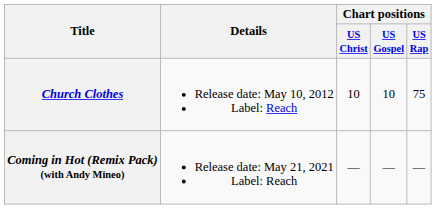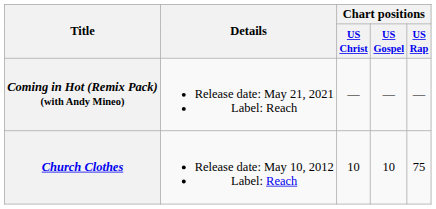 <table class="wikitable plainrowheaders" style="text-align: center">
 <tr>
 <th rowspan="2" scope="col">Title</th>
 <th rowspan="2">Details</th>
 <th colspan="3" scope="colgroup">Chart positions</th>
 </tr>
 <tr>
 <th scope="col"><small><a href='#'>US<br>Christ</a><br></small></th>
 <th scope="col"><small><a href='#'>US<br>Gospel</a><br></small></th>
 <th scope="col"><small><a href='#'>US<br>Rap</a><br></small></th>
 </tr>
 <tr>
+<th scope="row"><em>Coming in Hot (Remix Pack)</em><br><small>(with Andy Mineo)</small></th>
+<td><br><ul><li>Release date: May 21, 2021</li><li>Label: Reach</li></ul></td>
+<td>—</td>
+<td>—</td>
+<td>—</td>
+</tr>
+<tr>
 <th scope="row"><em><a href='#'>Church Clothes</a></em></th>
 <td><br><ul><li>Release date: May 10, 2012</li><li>Label: <a href='#'>Reach</a></li></ul></td>
 <td>10</td>
 <td>10</td>
 <td>75</td>
 </tr>
-<tr>
-<th scope="row"><em>Coming in Hot (Remix Pack)</em><br><small>(with Andy Mineo)</small></th>
-<td><br><ul><li>Release date: May 21, 2021</li><li>Label: Reach</li></ul></td>
-<td>—</td>
-<td>—</td>
-<td>—</td>
-</tr>
 </table>
